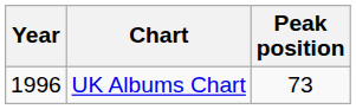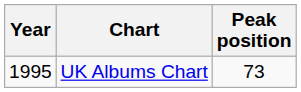 <table class="wikitable">
 <tr>
 <th>Year</th>
 <th>Chart</th>
 <th>Peak<br>position</th>
 </tr>
 <tr>
-<td align="center">1996</td>
+<td align="center">1995</td>
 <td align="left"><a href='#'>UK Albums Chart</a></td>
 <td align="center">73</td>
 </tr>
 </table>
